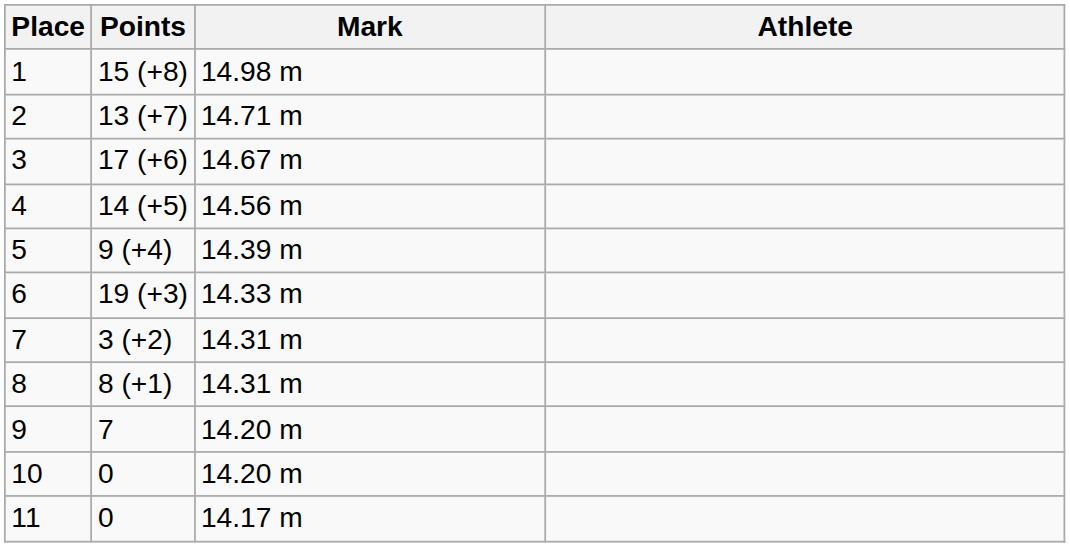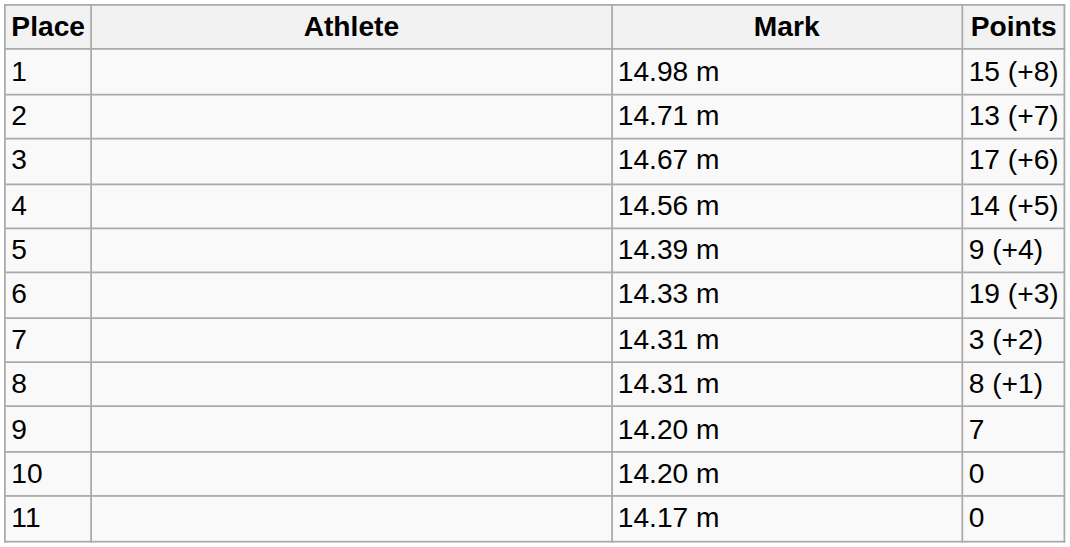 <table class="wikitable sortable">
 <tr>
 <th>Place</th>
+<th style="width:18em">Athlete</th>
+<th style="width:12em">Mark</th>
 <th>Points</th>
-<th style="width:12em">Mark</th>
-<th style="width:18em">Athlete</th>
 </tr>
 <tr>
 <td>1</td>
+<td></td>
+<td>14.98 m </td>
 <td>15 (+8)</td>
-<td>14.98 m </td>
-<td></td>
 </tr>
 <tr>
 <td>2</td>
+<td></td>
+<td>14.71 m </td>
 <td>13 (+7)</td>
-<td>14.71 m </td>
-<td></td>
 </tr>
 <tr>
 <td>3</td>
+<td></td>
+<td>14.67 m </td>
 <td>17 (+6)</td>
-<td>14.67 m </td>
-<td></td>
 </tr>
 <tr>
 <td>4</td>
+<td></td>
+<td>14.56 m </td>
 <td>14 (+5)</td>
-<td>14.56 m </td>
-<td></td>
 </tr>
 <tr>
 <td>5</td>
+<td></td>
+<td>14.39 m </td>
 <td>9 (+4)</td>
-<td>14.39 m </td>
-<td></td>
 </tr>
 <tr>
 <td>6</td>
+<td></td>
+<td>14.33 m </td>
 <td>19 (+3)</td>
-<td>14.33 m </td>
-<td></td>
 </tr>
 <tr>
 <td>7</td>
+<td></td>
+<td>14.31 m </td>
 <td>3 (+2)</td>
-<td>14.31 m </td>
-<td></td>
 </tr>
 <tr>
 <td>8</td>
+<td></td>
+<td>14.31 m </td>
 <td>8 (+1)</td>
-<td>14.31 m </td>
-<td></td>
 </tr>
 <tr>
 <td>9</td>
+<td></td>
+<td>14.20 m </td>
 <td>7</td>
-<td>14.20 m </td>
-<td></td>
 </tr>
 <tr>
 <td>10</td>
+<td></td>
+<td>14.20 m </td>
 <td>0</td>
-<td>14.20 m </td>
-<td></td>
 </tr>
 <tr>
 <td>11</td>
+<td></td>
+<td>14.17 m </td>
 <td>0</td>
-<td>14.17 m </td>
-<td></td>
 </tr>
 </table>
